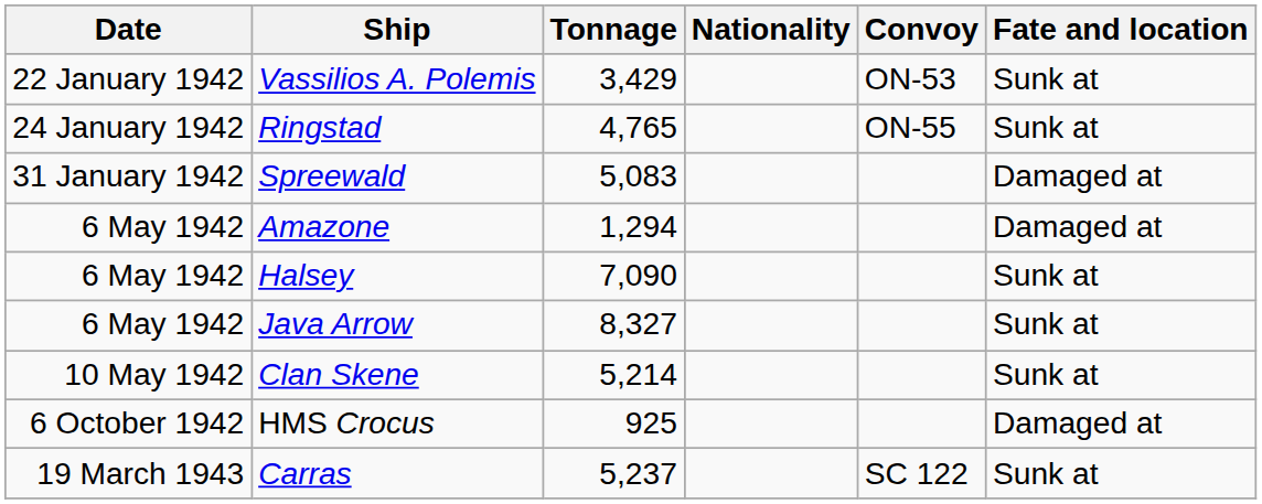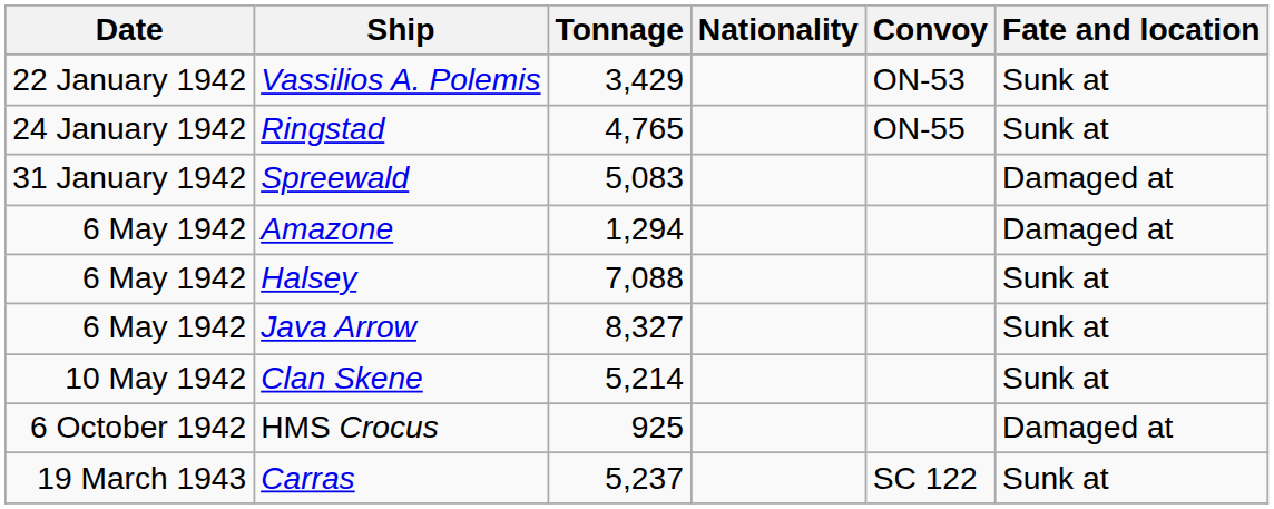 <table class="wikitable sortable">
 <tr>
 <th>Date</th>
 <th>Ship</th>
 <th>Tonnage</th>
 <th>Nationality</th>
 <th>Convoy</th>
 <th>Fate and location</th>
 </tr>
 <tr>
 <td align="right">22 January 1942</td>
 <td align="left"><a href='#'><em>Vassilios A. Polemis</em></a></td>
 <td align="right">3,429</td>
 <td align="left"></td>
 <td align="left">ON-53</td>
 <td align="left">Sunk at </td>
 </tr>
 <tr>
 <td align="right">24 January 1942</td>
 <td align="left"><a href='#'><em>Ringstad</em></a></td>
 <td align="right">4,765</td>
 <td align="left"></td>
 <td align="left">ON-55</td>
 <td align="left">Sunk at </td>
 </tr>
 <tr>
 <td align="right">31 January 1942</td>
 <td align="left"><em><a href='#'>Spreewald</a></em></td>
 <td align="right">5,083</td>
 <td align="left"></td>
 <td></td>
 <td align="left">Damaged at </td>
 </tr>
 <tr>
 <td align="right">6 May 1942</td>
 <td align="left"><a href='#'><em>Amazone</em></a></td>
 <td align="right">1,294</td>
 <td align="left"></td>
 <td></td>
 <td align="left">Damaged at </td>
 </tr>
 <tr>
 <td align="right">6 May 1942</td>
 <td align="left"><a href='#'><em>Halsey</em></a></td>
-<td align="right">7,090</td>
+<td align="right">7,088</td>
 <td align="left"></td>
 <td></td>
 <td align="left">Sunk at </td>
 </tr>
 <tr>
 <td align="right">6 May 1942</td>
 <td align="left"><a href='#'><em>Java Arrow</em></a></td>
 <td align="right">8,327</td>
 <td align="left"></td>
 <td></td>
 <td align="left">Sunk at </td>
 </tr>
 <tr>
 <td align="right">10 May 1942</td>
 <td align="left"><a href='#'><em>Clan Skene</em></a></td>
 <td align="right">5,214</td>
 <td align="left"></td>
 <td></td>
 <td align="left">Sunk at </td>
 </tr>
 <tr>
 <td align="right">6 October 1942</td>
 <td align="left">HMS <em>Crocus</em></td>
 <td align="right">925</td>
 <td align="left"></td>
 <td></td>
 <td align="left">Damaged at </td>
 </tr>
 <tr>
 <td align="right">19 March 1943</td>
 <td align="left"><a href='#'><em>Carras</em></a></td>
 <td align="right">5,237</td>
 <td align="left"></td>
 <td align="left">SC 122</td>
 <td align="left">Sunk at </td>
 </tr>
 </table>
